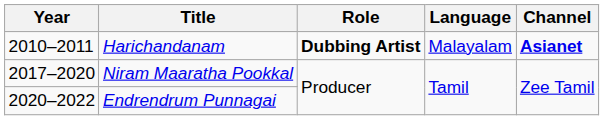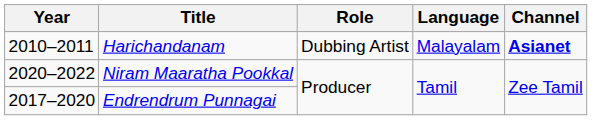 <table class="wikitable">
 <tr>
 <th>Year</th>
 <th>Title</th>
 <th>Role</th>
 <th>Language</th>
 <th>Channel</th>
 </tr>
 <tr>
 <td>2010–2011</td>
 <td><em><a href='#'>Harichandanam</a></em></td>
-<td><strong>Dubbing Artist</strong></td>
+<td>Dubbing Artist</td>
 <td><a href='#'>Malayalam</a></td>
 <td><strong><a href='#'>Asianet</a></strong></td>
 </tr>
 <tr>
-<td>2017–2020</td>
+<td>2020–2022</td>
 <td><a href='#'><em>Niram Maaratha Pookkal</em></a></td>
 <td rowspan = "2">Producer</td>
 <td rowspan = "2"><a href='#'>Tamil</a></td>
 <td rowspan = "2"><a href='#'>Zee Tamil</a></td>
 </tr>
 <tr>
-<td>2020–2022</td>
+<td>2017–2020</td>
 <td><a href='#'><em>Endrendrum Punnagai</em></a></td>
 </tr>
 </table>
